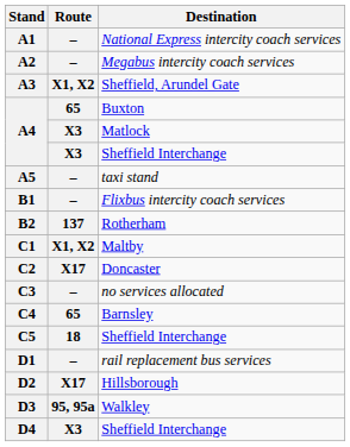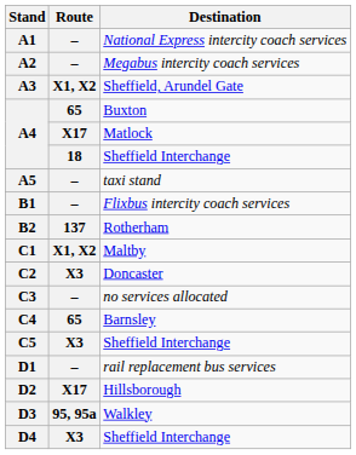 <table class="wikitable">
 <tr>
 <th><strong>Stand</strong></th>
 <th><strong>Route</strong></th>
 <th><strong>Destination</strong></th>
 </tr>
 <tr>
 <th>A1</th>
 <th>–</th>
 <td><em><a href='#'>National Express</a> intercity coach services</em></td>
 </tr>
 <tr>
 <th>A2</th>
 <th>–</th>
 <td><em><a href='#'>Megabus</a> intercity coach services</em></td>
 </tr>
 <tr>
 <th>A3</th>
 <th>X1, X2</th>
 <td><a href='#'>Sheffield, Arundel Gate</a>    </td>
 </tr>
 <tr>
 <th rowspan="3">A4</th>
 <th>65</th>
 <td><a href='#'>Buxton</a>    </td>
 </tr>
 <tr>
-<th>X3</th>
+<th>X17</th>
 <td><a href='#'>Matlock</a>    </td>
 </tr>
 <tr>
-<th>X3</th>
+<th>18</th>
 <td><a href='#'>Sheffield Interchange</a>     </td>
 </tr>
 <tr>
 <th>A5</th>
 <th>–</th>
 <td><em>taxi stand</em></td>
 </tr>
 <tr>
 <th>B1</th>
 <th>–</th>
 <td><em><a href='#'>Flixbus</a> intercity coach services</em></td>
 </tr>
 <tr>
 <th>B2</th>
 <th>137</th>
 <td><a href='#'>Rotherham</a>     </td>
 </tr>
 <tr>
 <th>C1</th>
 <th>X1, X2</th>
 <td><a href='#'>Maltby</a>  </td>
 </tr>
 <tr>
 <th>C2</th>
-<th>X17</th>
+<th>X3</th>
 <td><a href='#'>Doncaster</a>    </td>
 </tr>
 <tr>
 <th>C3</th>
 <th>–</th>
 <td><em>no services allocated</em></td>
 </tr>
 <tr>
 <th>C4</th>
 <th>65</th>
 <td><a href='#'>Barnsley</a>    </td>
 </tr>
 <tr>
 <th>C5</th>
-<th>18</th>
+<th>X3</th>
 <td><a href='#'>Sheffield Interchange</a>     </td>
 </tr>
 <tr>
 <th>D1</th>
 <th>–</th>
 <td><em>rail replacement bus services</em></td>
 </tr>
 <tr>
 <th>D2</th>
 <th>X17</th>
 <td><a href='#'>Hillsborough</a>    </td>
 </tr>
 <tr>
 <th>D3</th>
 <th>95, 95a</th>
 <td><a href='#'>Walkley</a>  </td>
 </tr>
 <tr>
 <th>D4</th>
 <th>X3</th>
 <td><a href='#'>Sheffield Interchange</a>     </td>
 </tr>
 </table>
